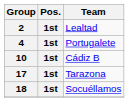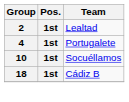 <table class="wikitable">
 <tr>
 <th>Group</th>
 <th>Pos.</th>
 <th>Team</th>
 </tr>
 <tr>
 <th>2</th>
 <th>1st</th>
 <td><a href='#'>Lealtad</a></td>
 </tr>
 <tr>
 <th>4</th>
 <th>1st</th>
 <td><a href='#'>Portugalete</a></td>
 </tr>
 <tr>
 <th>10</th>
 <th>1st</th>
-<td><a href='#'>Cádiz B</a></td>
-</tr>
-<tr>
-<th>17</th>
-<th>1st</th>
-<td><a href='#'>Tarazona</a></td>
+<td><a href='#'>Socuéllamos</a></td>
 </tr>
 <tr>
 <th>18</th>
 <th>1st</th>
-<td><a href='#'>Socuéllamos</a></td>
+<td><a href='#'>Cádiz B</a></td>
 </tr>
 <tr>
 </tr>
 </table>
